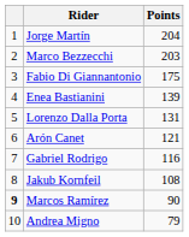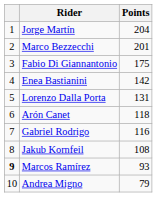 <table class="wikitable" style="font-size: 95%;">
 <tr>
 <th></th>
 <th>Rider</th>
 <th>Points</th>
 </tr>
 <tr>
 <td align=center>1</td>
 <td> <a href='#'>Jorge Martín</a></td>
 <td align=right>204</td>
 </tr>
 <tr>
 <td align=center>2</td>
 <td> <a href='#'>Marco Bezzecchi</a></td>
-<td align=right>203</td>
+<td align=right>201</td>
 </tr>
 <tr>
 <td align=center>3</td>
 <td> <a href='#'>Fabio Di Giannantonio</a></td>
 <td align=right>175</td>
 </tr>
 <tr>
 <td align=center>4</td>
 <td> <a href='#'>Enea Bastianini</a></td>
-<td align=right>139</td>
+<td align=right>142</td>
 </tr>
 <tr>
 <td align=center>5</td>
 <td> <a href='#'>Lorenzo Dalla Porta</a></td>
 <td align=right>131</td>
 </tr>
 <tr>
 <td align=center>6</td>
 <td> <a href='#'>Arón Canet</a></td>
-<td align=right>121</td>
+<td align=right>118</td>
 </tr>
 <tr>
 <td align=center>7</td>
 <td> <a href='#'>Gabriel Rodrigo</a></td>
 <td align=right>116</td>
 </tr>
 <tr>
 <td align=center>8</td>
 <td> <a href='#'>Jakub Kornfeil</a></td>
 <td align=right>108</td>
 </tr>
 <tr>
 <td align=center><strong>9</strong></td>
 <td> <a href='#'>Marcos Ramírez</a></td>
-<td align=right>90</td>
+<td align=right>93</td>
 </tr>
 <tr>
 <td align=center>10</td>
 <td> <a href='#'>Andrea Migno</a></td>
 <td align=right>79</td>
 </tr>
 </table>
